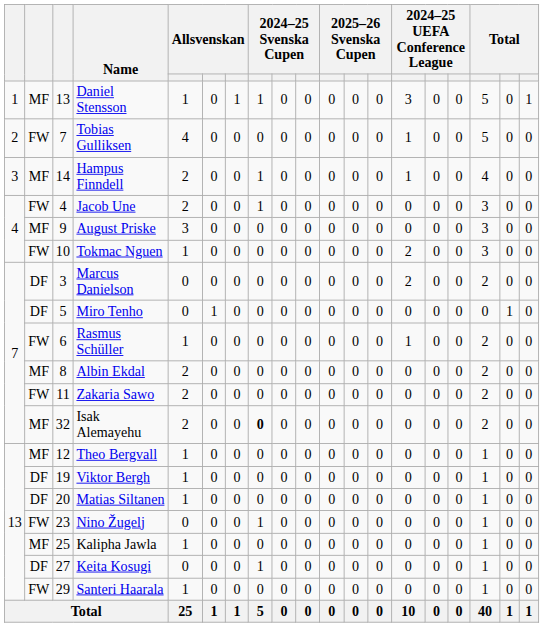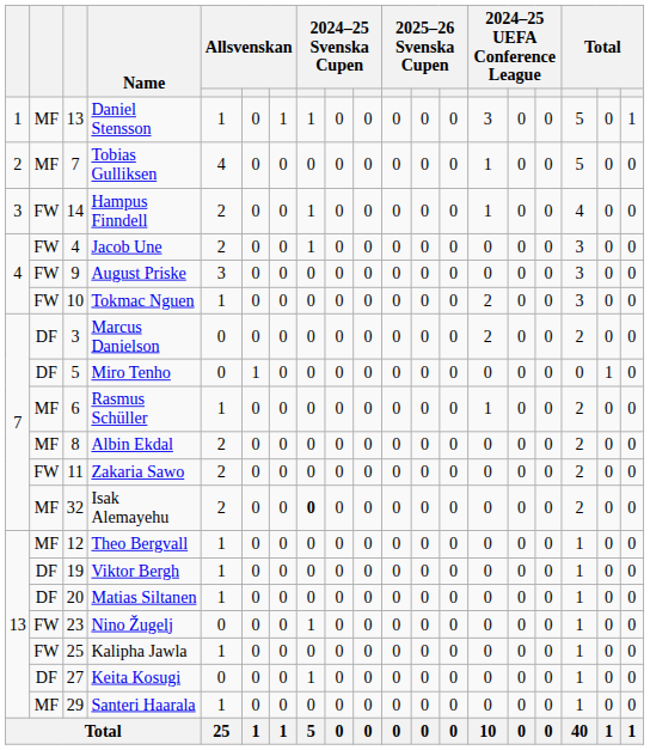 <table class="wikitable sortable" style="text-align:center">
 <tr>
 <th rowspan="2" style="vertical-align:bottom;"></th>
 <th rowspan="2" style="vertical-align:bottom;"></th>
 <th rowspan="2" style="vertical-align:bottom;"></th>
 <th rowspan="2" style="vertical-align:bottom;">Name</th>
 <th colspan="3" style="width:85px;">Allsvenskan</th>
 <th colspan="3" style="width:85px;">2024–25 Svenska Cupen</th>
 <th colspan="3" style="width:85px;">2025–26 Svenska Cupen</th>
 <th colspan="3" style="width:85px;">2024–25 UEFA Conference League</th>
 <th colspan="3" style="width:85px;">Total</th>
 </tr>
 <tr>
 <th></th>
 <th></th>
 <th></th>
 <th></th>
 <th></th>
 <th></th>
 <th></th>
 <th></th>
 <th></th>
 <th></th>
 <th></th>
 <th></th>
 <th></th>
 <th></th>
 <th></th>
 </tr>
 <tr>
 <td>1</td>
 <td>MF</td>
 <td>13</td>
 <td align=left> <a href='#'>Daniel Stensson</a></td>
 <td>1</td>
 <td>0</td>
 <td>1</td>
 <td>1</td>
 <td>0</td>
 <td>0</td>
 <td>0</td>
 <td>0</td>
 <td>0</td>
 <td>3</td>
 <td>0</td>
 <td>0</td>
 <td>5</td>
 <td>0</td>
 <td>1</td>
 </tr>
 <tr>
 <td>2</td>
-<td>FW</td>
+<td>MF</td>
 <td>7</td>
 <td align=left> <a href='#'>Tobias Gulliksen</a></td>
 <td>4</td>
 <td>0</td>
 <td>0</td>
 <td>0</td>
 <td>0</td>
 <td>0</td>
 <td>0</td>
 <td>0</td>
 <td>0</td>
 <td>1</td>
 <td>0</td>
 <td>0</td>
 <td>5</td>
 <td>0</td>
 <td>0</td>
 </tr>
 <tr>
 <td>3</td>
-<td>MF</td>
+<td>FW</td>
 <td>14</td>
 <td align=left> <a href='#'>Hampus Finndell</a></td>
 <td>2</td>
 <td>0</td>
 <td>0</td>
 <td>1</td>
 <td>0</td>
 <td>0</td>
 <td>0</td>
 <td>0</td>
 <td>0</td>
 <td>1</td>
 <td>0</td>
 <td>0</td>
 <td>4</td>
 <td>0</td>
 <td>0</td>
 </tr>
 <tr>
 <td rowspan="3">4</td>
 <td>FW</td>
 <td>4</td>
 <td align=left> <a href='#'>Jacob Une</a></td>
 <td>2</td>
 <td>0</td>
 <td>0</td>
 <td>1</td>
 <td>0</td>
 <td>0</td>
 <td>0</td>
 <td>0</td>
 <td>0</td>
 <td>0</td>
 <td>0</td>
 <td>0</td>
 <td>3</td>
 <td>0</td>
 <td>0</td>
 </tr>
 <tr>
-<td>MF</td>
+<td>FW</td>
 <td>9</td>
 <td align=left> <a href='#'>August Priske</a></td>
 <td>3</td>
 <td>0</td>
 <td>0</td>
 <td>0</td>
 <td>0</td>
 <td>0</td>
 <td>0</td>
 <td>0</td>
 <td>0</td>
 <td>0</td>
 <td>0</td>
 <td>0</td>
 <td>3</td>
 <td>0</td>
 <td>0</td>
 </tr>
 <tr>
 <td>FW</td>
 <td>10</td>
 <td align=left> <a href='#'>Tokmac Nguen</a></td>
 <td>1</td>
 <td>0</td>
 <td>0</td>
 <td>0</td>
 <td>0</td>
 <td>0</td>
 <td>0</td>
 <td>0</td>
 <td>0</td>
 <td>2</td>
 <td>0</td>
 <td>0</td>
 <td>3</td>
 <td>0</td>
 <td>0</td>
 </tr>
 <tr>
 <td rowspan="6">7</td>
 <td>DF</td>
 <td>3</td>
 <td align=left> <a href='#'>Marcus Danielson</a></td>
 <td>0</td>
 <td>0</td>
 <td>0</td>
 <td>0</td>
 <td>0</td>
 <td>0</td>
 <td>0</td>
 <td>0</td>
 <td>0</td>
 <td>2</td>
 <td>0</td>
 <td>0</td>
 <td>2</td>
 <td>0</td>
 <td>0</td>
 </tr>
 <tr>
 <td>DF</td>
 <td>5</td>
 <td align=left> <a href='#'>Miro Tenho</a></td>
 <td>0</td>
 <td>1</td>
 <td>0</td>
 <td>0</td>
 <td>0</td>
 <td>0</td>
 <td>0</td>
 <td>0</td>
 <td>0</td>
 <td>0</td>
 <td>0</td>
 <td>0</td>
 <td>0</td>
 <td>1</td>
 <td>0</td>
 </tr>
 <tr>
-<td>FW</td>
+<td>MF</td>
 <td>6</td>
 <td align=left> <a href='#'>Rasmus Schüller</a></td>
 <td>1</td>
 <td>0</td>
 <td>0</td>
 <td>0</td>
 <td>0</td>
 <td>0</td>
 <td>0</td>
 <td>0</td>
 <td>0</td>
 <td>1</td>
 <td>0</td>
 <td>0</td>
 <td>2</td>
 <td>0</td>
 <td>0</td>
 </tr>
 <tr>
 <td>MF</td>
 <td>8</td>
 <td align=left> <a href='#'>Albin Ekdal</a></td>
 <td>2</td>
 <td>0</td>
 <td>0</td>
 <td>0</td>
 <td>0</td>
 <td>0</td>
 <td>0</td>
 <td>0</td>
 <td>0</td>
 <td>0</td>
 <td>0</td>
 <td>0</td>
 <td>2</td>
 <td>0</td>
 <td>0</td>
 </tr>
 <tr>
 <td>FW</td>
 <td>11</td>
 <td align=left> <a href='#'>Zakaria Sawo</a></td>
 <td>2</td>
 <td>0</td>
 <td>0</td>
 <td>0</td>
 <td>0</td>
 <td>0</td>
 <td>0</td>
 <td>0</td>
 <td>0</td>
 <td>0</td>
 <td>0</td>
 <td>0</td>
 <td>2</td>
 <td>0</td>
 <td>0</td>
 </tr>
 <tr>
 <td>MF</td>
 <td>32</td>
 <td align=left> Isak Alemayehu</td>
 <td>2</td>
 <td>0</td>
 <td>0</td>
 <td><strong>0</strong></td>
 <td>0</td>
 <td>0</td>
 <td>0</td>
 <td>0</td>
 <td>0</td>
 <td>0</td>
 <td>0</td>
 <td>0</td>
 <td>2</td>
 <td>0</td>
 <td>0</td>
 </tr>
 <tr>
 <td rowspan="7">13</td>
 <td>MF</td>
 <td>12</td>
 <td align=left> <a href='#'>Theo Bergvall</a></td>
 <td>1</td>
 <td>0</td>
 <td>0</td>
 <td>0</td>
 <td>0</td>
 <td>0</td>
 <td>0</td>
 <td>0</td>
 <td>0</td>
 <td>0</td>
 <td>0</td>
 <td>0</td>
 <td>1</td>
 <td>0</td>
 <td>0</td>
 </tr>
 <tr>
 <td>DF</td>
 <td>19</td>
 <td align=left> <a href='#'>Viktor Bergh</a></td>
 <td>1</td>
 <td>0</td>
 <td>0</td>
 <td>0</td>
 <td>0</td>
 <td>0</td>
 <td>0</td>
 <td>0</td>
 <td>0</td>
 <td>0</td>
 <td>0</td>
 <td>0</td>
 <td>1</td>
 <td>0</td>
 <td>0</td>
 </tr>
 <tr>
 <td>DF</td>
 <td>20</td>
 <td align=left> <a href='#'>Matias Siltanen</a></td>
 <td>1</td>
 <td>0</td>
 <td>0</td>
 <td>0</td>
 <td>0</td>
 <td>0</td>
 <td>0</td>
 <td>0</td>
 <td>0</td>
 <td>0</td>
 <td>0</td>
 <td>0</td>
 <td>1</td>
 <td>0</td>
 <td>0</td>
 </tr>
 <tr>
 <td>FW</td>
 <td>23</td>
 <td align=left> <a href='#'>Nino Žugelj</a></td>
 <td>0</td>
 <td>0</td>
 <td>0</td>
 <td>1</td>
 <td>0</td>
 <td>0</td>
 <td>0</td>
 <td>0</td>
 <td>0</td>
 <td>0</td>
 <td>0</td>
 <td>0</td>
 <td>1</td>
 <td>0</td>
 <td>0</td>
 </tr>
 <tr>
-<td>MF</td>
+<td>FW</td>
 <td>25</td>
 <td align=left> Kalipha Jawla</td>
 <td>1</td>
 <td>0</td>
 <td>0</td>
 <td>0</td>
 <td>0</td>
 <td>0</td>
 <td>0</td>
 <td>0</td>
 <td>0</td>
 <td>0</td>
 <td>0</td>
 <td>0</td>
 <td>1</td>
 <td>0</td>
 <td>0</td>
 </tr>
 <tr>
 <td>DF</td>
 <td>27</td>
 <td align=left> <a href='#'>Keita Kosugi</a></td>
 <td>0</td>
 <td>0</td>
 <td>0</td>
 <td>1</td>
 <td>0</td>
 <td>0</td>
 <td>0</td>
 <td>0</td>
 <td>0</td>
 <td>0</td>
 <td>0</td>
 <td>0</td>
 <td>1</td>
 <td>0</td>
 <td>0</td>
 </tr>
 <tr>
-<td>FW</td>
+<td>MF</td>
 <td>29</td>
 <td align=left> <a href='#'>Santeri Haarala</a></td>
 <td>1</td>
 <td>0</td>
 <td>0</td>
 <td>0</td>
 <td>0</td>
 <td>0</td>
 <td>0</td>
 <td>0</td>
 <td>0</td>
 <td>0</td>
 <td>0</td>
 <td>0</td>
 <td>1</td>
 <td>0</td>
 <td>0</td>
 </tr>
 <tr>
 <th colspan="4">Total</th>
 <th>25</th>
 <th>1</th>
 <th>1</th>
 <th>5</th>
 <th>0</th>
 <th>0</th>
 <th>0</th>
 <th>0</th>
 <th>0</th>
 <th>10</th>
 <th>0</th>
 <th>0</th>
 <th>40</th>
 <th>1</th>
 <th>1</th>
 </tr>
 </table>
